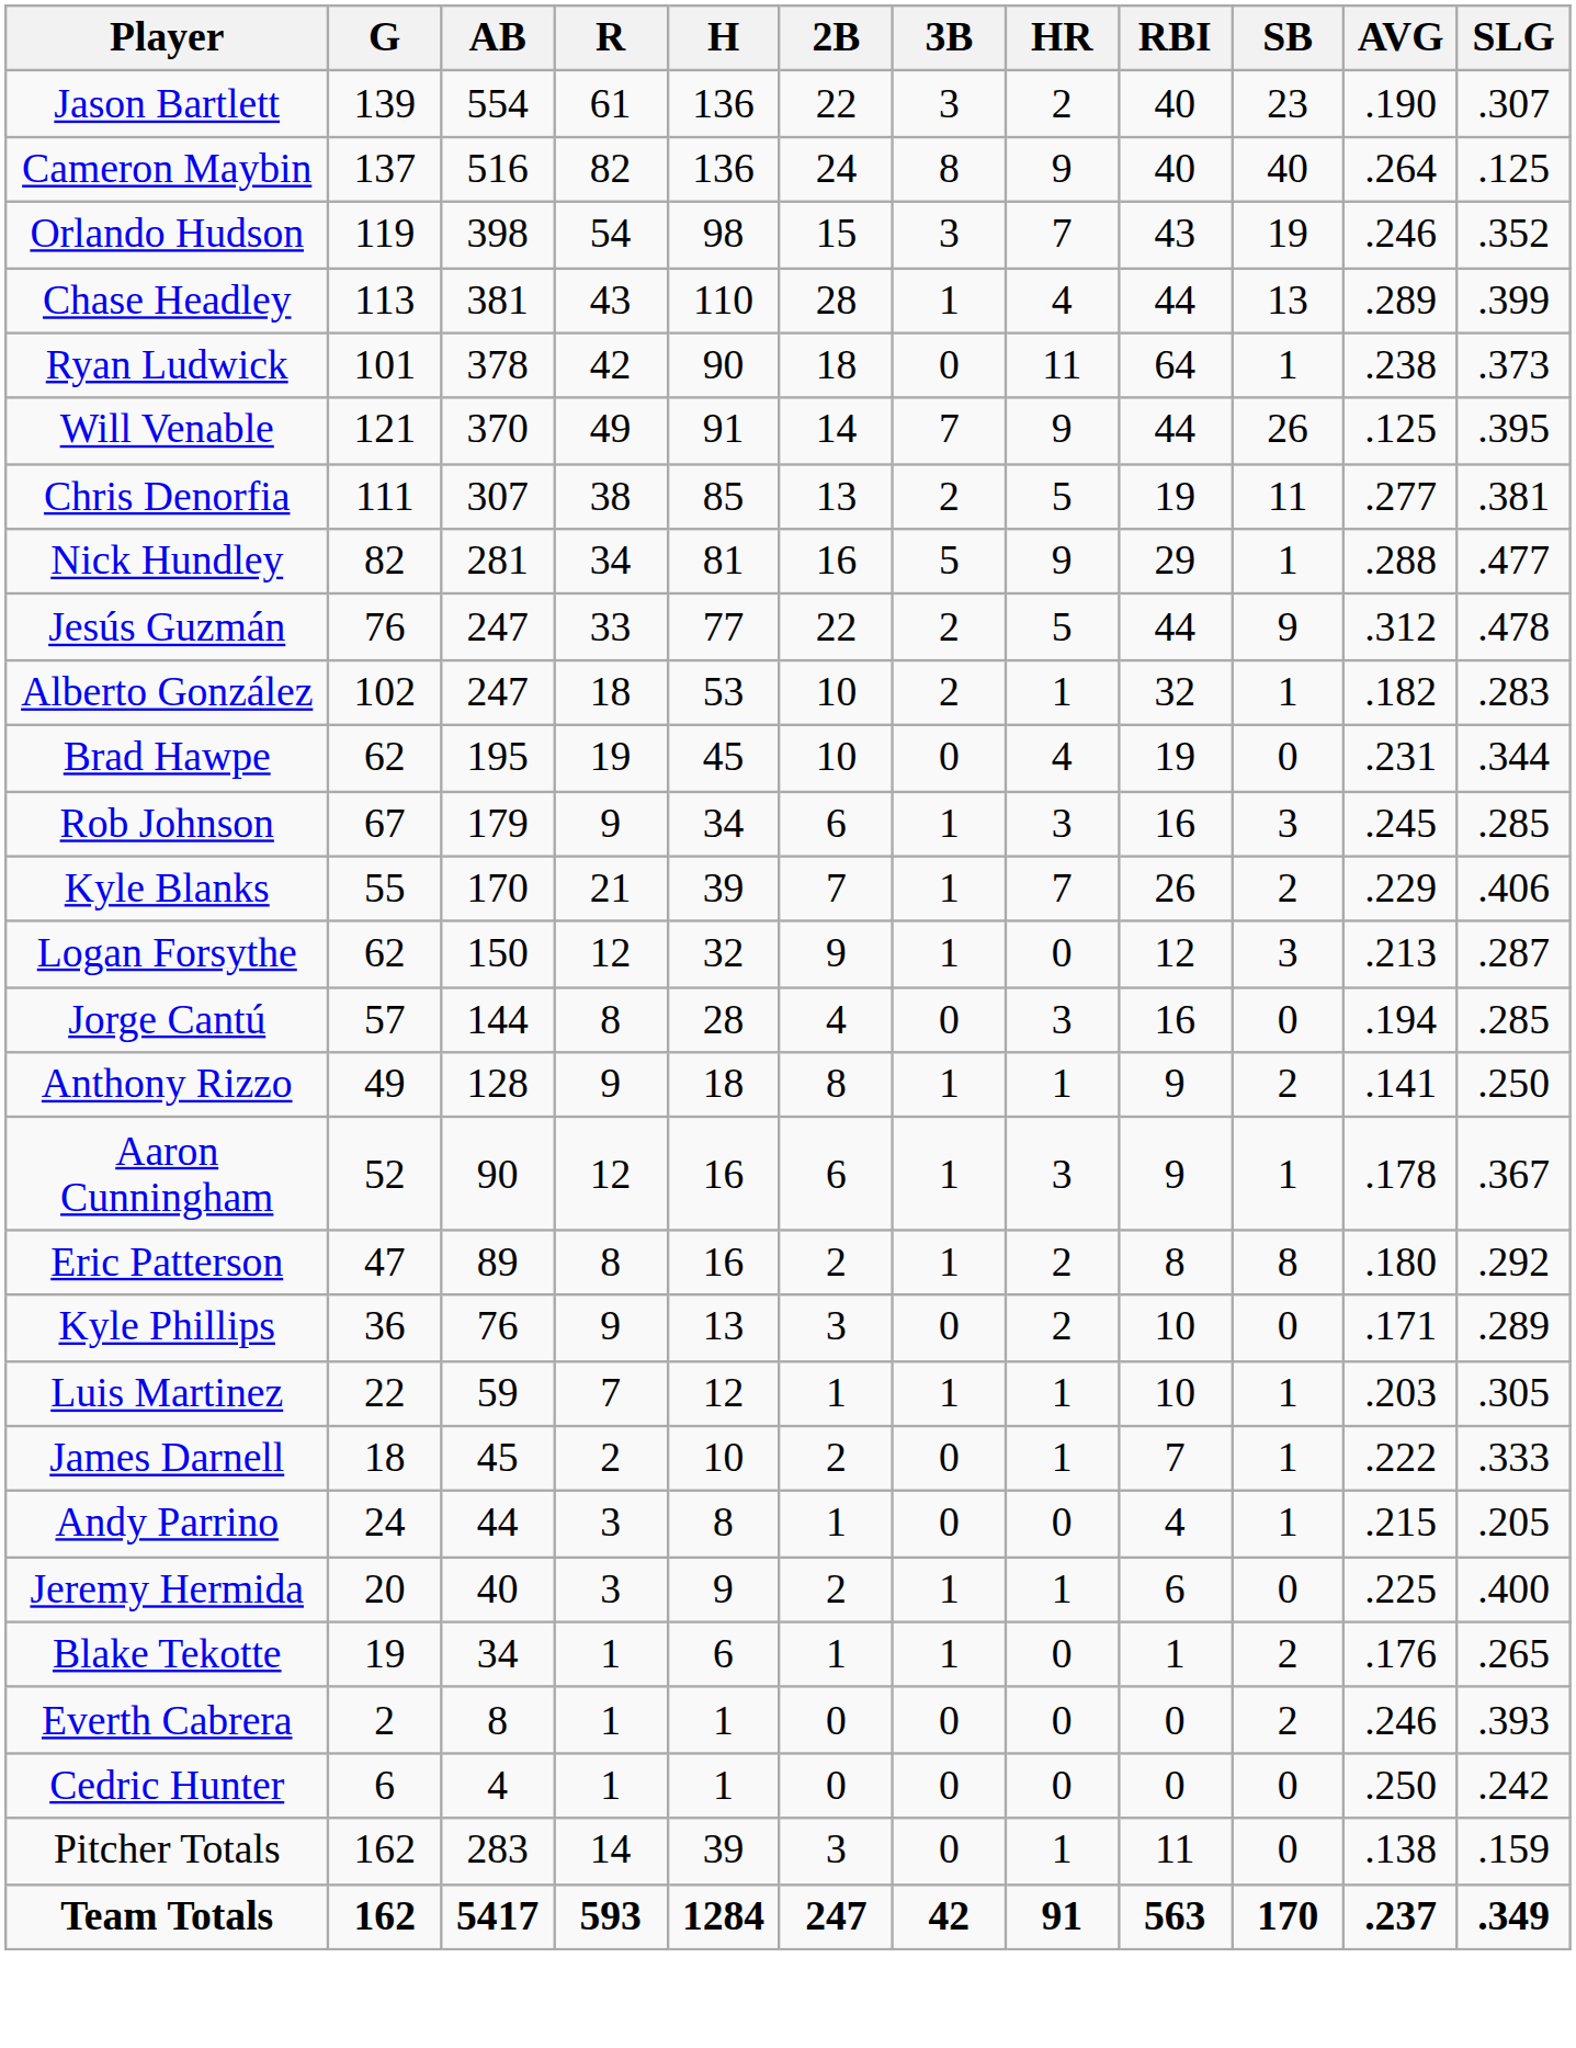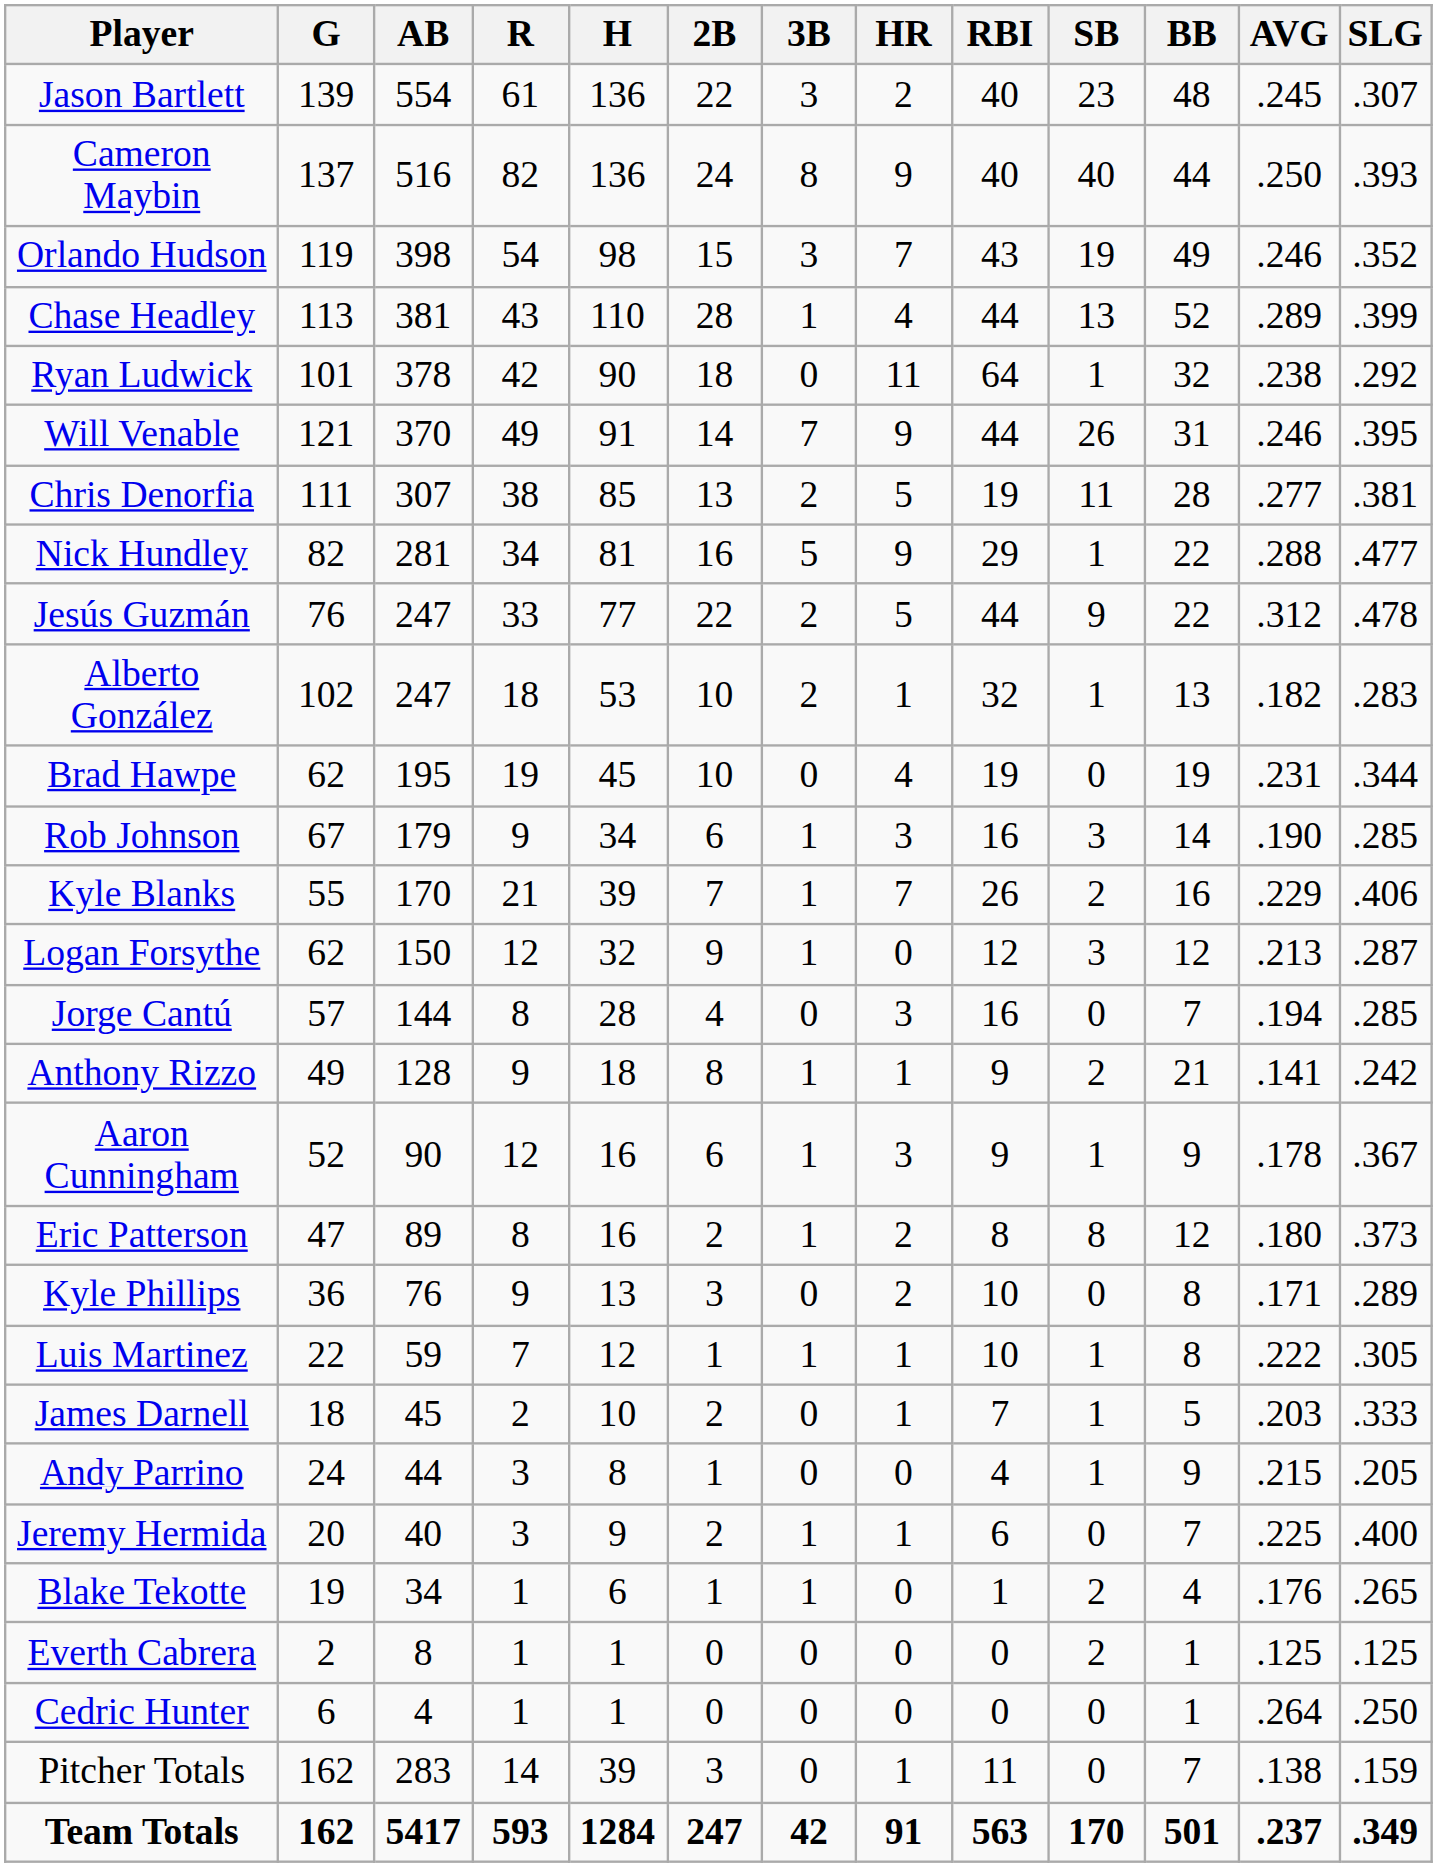 <table class=wikitable style="text-align:center">
 <tr>
 <th bgcolor=#DDDDFF; width="20%">Player</th>
 <th bgcolor=#DDDDFF; width="7%">G</th>
 <th bgcolor=#DDDDFF; width="7%">AB</th>
 <th bgcolor=#DDDDFF; width="7%">R</th>
 <th bgcolor=#DDDDFF; width="7%">H</th>
 <th bgcolor=#DDDDFF; width="7%">2B</th>
 <th bgcolor=#DDDDFF; width="7%">3B</th>
 <th bgcolor=#DDDDFF; width="7%">HR</th>
 <th bgcolor=#DDDDFF; width="7%">RBI</th>
 <th bgcolor=#DDDDFF; width="7%">SB</th>
+<th bgcolor=#DDDDFF; width="7%">BB</th>
 <th bgcolor=#DDDDFF; width="7%">AVG</th>
 <th bgcolor=#DDDDFF; width="7%">SLG</th>
 </tr>
 <tr>
 <td><a href='#'>Jason Bartlett</a></td>
 <td>139</td>
 <td>554</td>
 <td>61</td>
 <td>136</td>
 <td>22</td>
 <td>3</td>
 <td>2</td>
 <td>40</td>
 <td>23</td>
-<td>.190</td>
+<td>48</td>
+<td>.245</td>
 <td>.307</td>
 </tr>
 <tr>
 <td><a href='#'>Cameron Maybin</a></td>
 <td>137</td>
 <td>516</td>
 <td>82</td>
 <td>136</td>
 <td>24</td>
 <td>8</td>
 <td>9</td>
 <td>40</td>
 <td>40</td>
-<td>.264</td>
-<td>.125</td>
+<td>44</td>
+<td>.250</td>
+<td>.393</td>
 </tr>
 <tr>
 <td><a href='#'>Orlando Hudson</a></td>
 <td>119</td>
 <td>398</td>
 <td>54</td>
 <td>98</td>
 <td>15</td>
 <td>3</td>
 <td>7</td>
 <td>43</td>
 <td>19</td>
+<td>49</td>
 <td>.246</td>
 <td>.352</td>
 </tr>
 <tr>
 <td><a href='#'>Chase Headley</a></td>
 <td>113</td>
 <td>381</td>
 <td>43</td>
 <td>110</td>
 <td>28</td>
 <td>1</td>
 <td>4</td>
 <td>44</td>
 <td>13</td>
+<td>52</td>
 <td>.289</td>
 <td>.399</td>
 </tr>
 <tr>
 <td><a href='#'>Ryan Ludwick</a></td>
 <td>101</td>
 <td>378</td>
 <td>42</td>
 <td>90</td>
 <td>18</td>
 <td>0</td>
 <td>11</td>
 <td>64</td>
 <td>1</td>
+<td>32</td>
 <td>.238</td>
-<td>.373</td>
+<td>.292</td>
 </tr>
 <tr>
 <td><a href='#'>Will Venable</a></td>
 <td>121</td>
 <td>370</td>
 <td>49</td>
 <td>91</td>
 <td>14</td>
 <td>7</td>
 <td>9</td>
 <td>44</td>
 <td>26</td>
-<td>.125</td>
+<td>31</td>
+<td>.246</td>
 <td>.395</td>
 </tr>
 <tr>
 <td><a href='#'>Chris Denorfia</a></td>
 <td>111</td>
 <td>307</td>
 <td>38</td>
 <td>85</td>
 <td>13</td>
 <td>2</td>
 <td>5</td>
 <td>19</td>
 <td>11</td>
+<td>28</td>
 <td>.277</td>
 <td>.381</td>
 </tr>
 <tr>
 <td><a href='#'>Nick Hundley</a></td>
 <td>82</td>
 <td>281</td>
 <td>34</td>
 <td>81</td>
 <td>16</td>
 <td>5</td>
 <td>9</td>
 <td>29</td>
 <td>1</td>
+<td>22</td>
 <td>.288</td>
 <td>.477</td>
 </tr>
 <tr>
 <td><a href='#'>Jesús Guzmán</a></td>
 <td>76</td>
 <td>247</td>
 <td>33</td>
 <td>77</td>
 <td>22</td>
 <td>2</td>
 <td>5</td>
 <td>44</td>
 <td>9</td>
+<td>22</td>
 <td>.312</td>
 <td>.478</td>
 </tr>
 <tr>
 <td><a href='#'>Alberto González</a></td>
 <td>102</td>
 <td>247</td>
 <td>18</td>
 <td>53</td>
 <td>10</td>
 <td>2</td>
 <td>1</td>
 <td>32</td>
 <td>1</td>
+<td>13</td>
 <td>.182</td>
 <td>.283</td>
 </tr>
 <tr>
 <td><a href='#'>Brad Hawpe</a></td>
 <td>62</td>
 <td>195</td>
 <td>19</td>
 <td>45</td>
 <td>10</td>
 <td>0</td>
 <td>4</td>
 <td>19</td>
 <td>0</td>
+<td>19</td>
 <td>.231</td>
 <td>.344</td>
 </tr>
 <tr>
 <td><a href='#'>Rob Johnson</a></td>
 <td>67</td>
 <td>179</td>
 <td>9</td>
 <td>34</td>
 <td>6</td>
 <td>1</td>
 <td>3</td>
 <td>16</td>
 <td>3</td>
-<td>.245</td>
+<td>14</td>
+<td>.190</td>
 <td>.285</td>
 </tr>
 <tr>
 <td><a href='#'>Kyle Blanks</a></td>
 <td>55</td>
 <td>170</td>
 <td>21</td>
 <td>39</td>
 <td>7</td>
 <td>1</td>
 <td>7</td>
 <td>26</td>
 <td>2</td>
+<td>16</td>
 <td>.229</td>
 <td>.406</td>
 </tr>
 <tr>
 <td><a href='#'>Logan Forsythe</a></td>
 <td>62</td>
 <td>150</td>
 <td>12</td>
 <td>32</td>
 <td>9</td>
 <td>1</td>
 <td>0</td>
 <td>12</td>
 <td>3</td>
+<td>12</td>
 <td>.213</td>
 <td>.287</td>
 </tr>
 <tr>
 <td><a href='#'>Jorge Cantú</a></td>
 <td>57</td>
 <td>144</td>
 <td>8</td>
 <td>28</td>
 <td>4</td>
 <td>0</td>
 <td>3</td>
 <td>16</td>
 <td>0</td>
+<td>7</td>
 <td>.194</td>
 <td>.285</td>
 </tr>
 <tr>
 <td><a href='#'>Anthony Rizzo</a></td>
 <td>49</td>
 <td>128</td>
 <td>9</td>
 <td>18</td>
 <td>8</td>
 <td>1</td>
 <td>1</td>
 <td>9</td>
 <td>2</td>
+<td>21</td>
 <td>.141</td>
-<td>.250</td>
+<td>.242</td>
 </tr>
 <tr>
 <td><a href='#'>Aaron Cunningham</a></td>
 <td>52</td>
 <td>90</td>
 <td>12</td>
 <td>16</td>
 <td>6</td>
 <td>1</td>
 <td>3</td>
 <td>9</td>
 <td>1</td>
+<td>9</td>
 <td>.178</td>
 <td>.367</td>
 </tr>
 <tr>
 <td><a href='#'>Eric Patterson</a></td>
 <td>47</td>
 <td>89</td>
 <td>8</td>
 <td>16</td>
 <td>2</td>
 <td>1</td>
 <td>2</td>
 <td>8</td>
 <td>8</td>
+<td>12</td>
 <td>.180</td>
-<td>.292</td>
+<td>.373</td>
 </tr>
 <tr>
 <td><a href='#'>Kyle Phillips</a></td>
 <td>36</td>
 <td>76</td>
 <td>9</td>
 <td>13</td>
 <td>3</td>
 <td>0</td>
 <td>2</td>
 <td>10</td>
 <td>0</td>
+<td>8</td>
 <td>.171</td>
 <td>.289</td>
 </tr>
 <tr>
 <td><a href='#'>Luis Martinez</a></td>
 <td>22</td>
 <td>59</td>
 <td>7</td>
 <td>12</td>
 <td>1</td>
 <td>1</td>
 <td>1</td>
 <td>10</td>
 <td>1</td>
-<td>.203</td>
+<td>8</td>
+<td>.222</td>
 <td>.305</td>
 </tr>
 <tr>
 <td><a href='#'>James Darnell</a></td>
 <td>18</td>
 <td>45</td>
 <td>2</td>
 <td>10</td>
 <td>2</td>
 <td>0</td>
 <td>1</td>
 <td>7</td>
 <td>1</td>
-<td>.222</td>
+<td>5</td>
+<td>.203</td>
 <td>.333</td>
 </tr>
 <tr>
 <td><a href='#'>Andy Parrino</a></td>
 <td>24</td>
 <td>44</td>
 <td>3</td>
 <td>8</td>
 <td>1</td>
 <td>0</td>
 <td>0</td>
 <td>4</td>
 <td>1</td>
+<td>9</td>
 <td>.215</td>
 <td>.205</td>
 </tr>
 <tr>
 <td><a href='#'>Jeremy Hermida</a></td>
 <td>20</td>
 <td>40</td>
 <td>3</td>
 <td>9</td>
 <td>2</td>
 <td>1</td>
 <td>1</td>
 <td>6</td>
 <td>0</td>
+<td>7</td>
 <td>.225</td>
 <td>.400</td>
 </tr>
 <tr>
 <td><a href='#'>Blake Tekotte</a></td>
 <td>19</td>
 <td>34</td>
 <td>1</td>
 <td>6</td>
 <td>1</td>
 <td>1</td>
 <td>0</td>
 <td>1</td>
 <td>2</td>
+<td>4</td>
 <td>.176</td>
 <td>.265</td>
 </tr>
 <tr>
 <td><a href='#'>Everth Cabrera</a></td>
 <td>2</td>
 <td>8</td>
 <td>1</td>
 <td>1</td>
 <td>0</td>
 <td>0</td>
 <td>0</td>
 <td>0</td>
 <td>2</td>
-<td>.246</td>
-<td>.393</td>
+<td>1</td>
+<td>.125</td>
+<td>.125</td>
 </tr>
 <tr>
 <td><a href='#'>Cedric Hunter</a></td>
 <td>6</td>
 <td>4</td>
 <td>1</td>
 <td>1</td>
 <td>0</td>
 <td>0</td>
 <td>0</td>
 <td>0</td>
 <td>0</td>
+<td>1</td>
+<td>.264</td>
 <td>.250</td>
-<td>.242</td>
 </tr>
 <tr>
 <td>Pitcher Totals</td>
 <td>162</td>
 <td>283</td>
 <td>14</td>
 <td>39</td>
 <td>3</td>
 <td>0</td>
 <td>1</td>
 <td>11</td>
 <td>0</td>
+<td>7</td>
 <td>.138</td>
 <td>.159</td>
 </tr>
 <tr>
 <td><strong>Team Totals</strong></td>
 <td><strong>162</strong></td>
 <td><strong>5417</strong></td>
 <td><strong>593</strong></td>
 <td><strong>1284</strong></td>
 <td><strong>247</strong></td>
 <td><strong>42</strong></td>
 <td><strong>91</strong></td>
 <td><strong>563</strong></td>
 <td><strong>170</strong></td>
+<td><strong>501</strong></td>
 <td><strong>.237</strong></td>
 <td><strong>.349</strong></td>
 </tr>
 </table>
